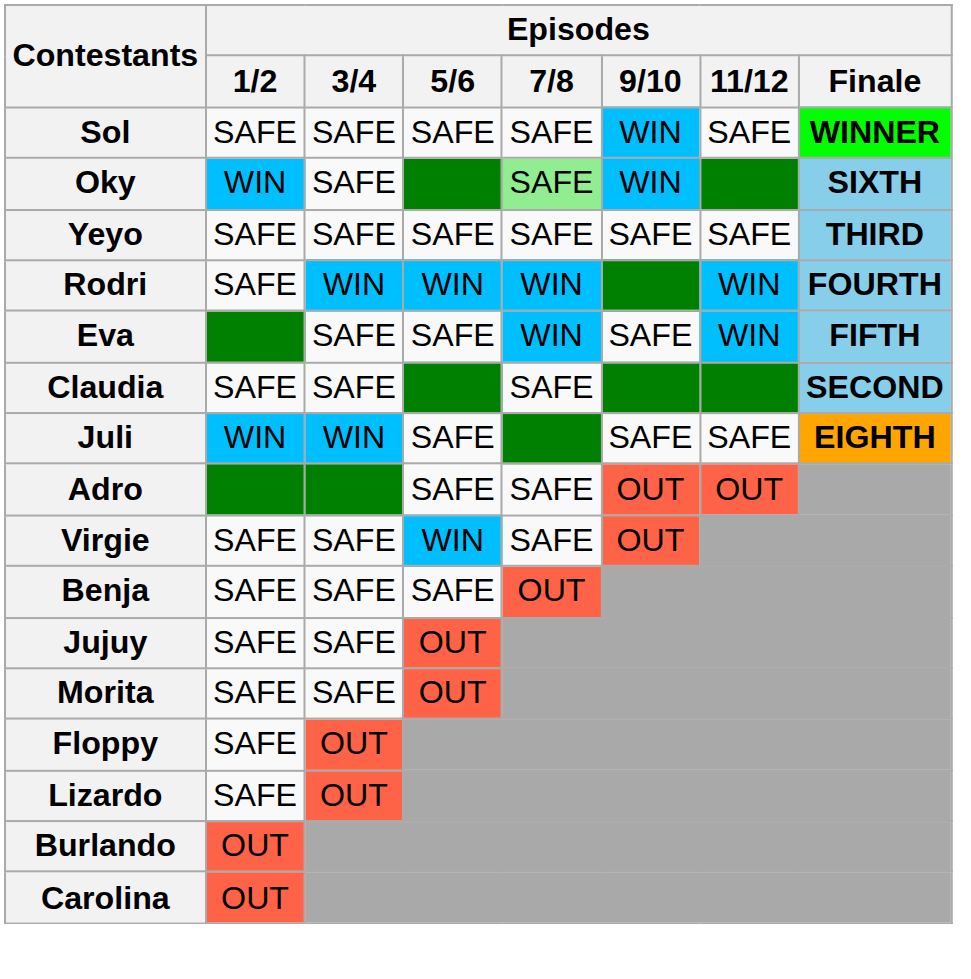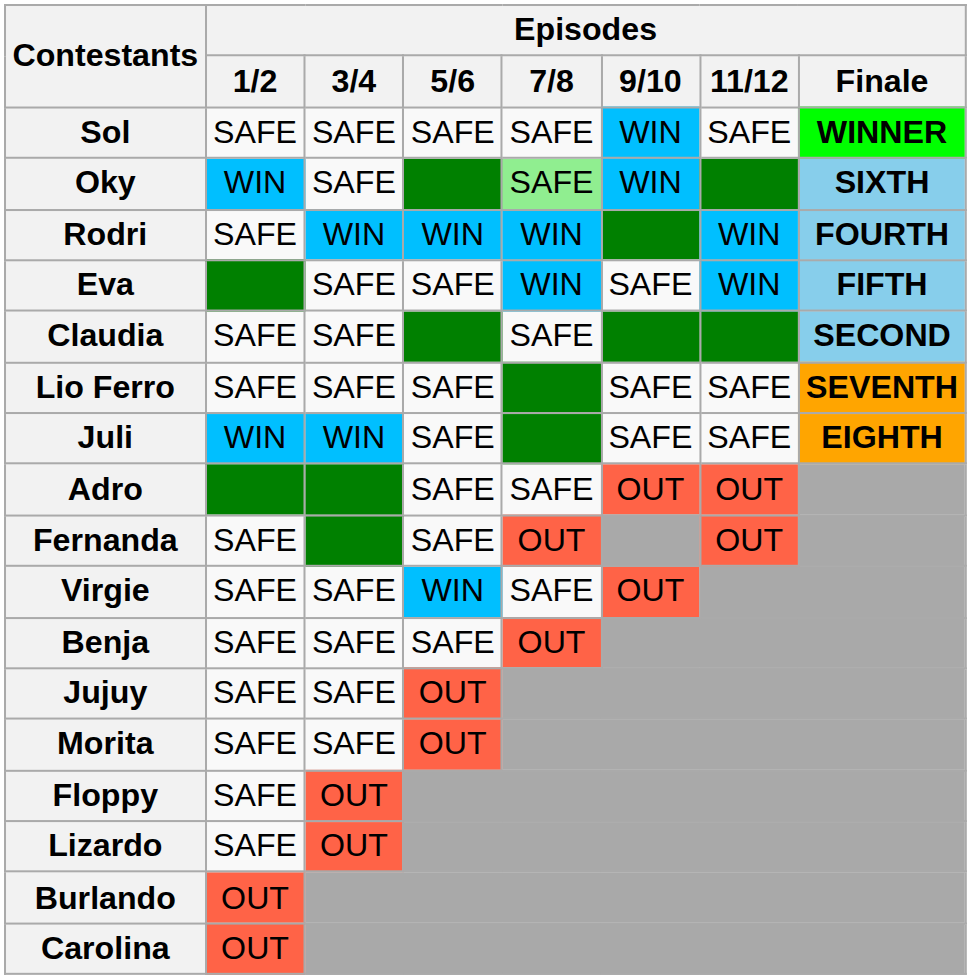 <table class="wikitable unsortable" style="text-align:center; font-size:100%;">
 <tr>
 <th scope="col" rowspan=2>Contestants</th>
 <th colspan="7" scope="col">Episodes</th>
 </tr>
 <tr>
 <th>1/2</th>
 <th>3/4</th>
 <th>5/6</th>
 <th>7/8</th>
 <th>9/10</th>
 <th>11/12</th>
 <th>Finale</th>
 </tr>
 <tr>
 <th>Sol</th>
 <td>SAFE</td>
 <td>SAFE</td>
 <td>SAFE</td>
 <td>SAFE</td>
 <td style="background:deepskyblue">WIN</td>
 <td>SAFE</td>
 <td style="background:lime"><strong>WINNER</strong></td>
 </tr>
 <tr>
 <th>Oky</th>
 <td style="background:deepskyblue">WIN</td>
 <td>SAFE</td>
 <td style="background:green"></td>
 <td style="background: lightgreen;">SAFE</td>
 <td style="background:deepskyblue">WIN</td>
 <td style="background:green"></td>
 <td style="background:skyblue"><strong>SIXTH</strong></td>
 </tr>
 <tr>
-<th>Yeyo</th>
-<td>SAFE</td>
-<td>SAFE</td>
-<td>SAFE</td>
-<td>SAFE</td>
-<td>SAFE</td>
-<td>SAFE</td>
-<td style="background:skyblue"><strong>THIRD</strong></td>
-</tr>
-<tr>
 <th>Rodri</th>
 <td>SAFE</td>
 <td style="background:deepskyblue">WIN</td>
 <td style="background:deepskyblue">WIN</td>
 <td style="background:deepskyblue">WIN</td>
 <td style="background:green"></td>
 <td style="background:deepskyblue">WIN</td>
 <td style="background:skyblue"><strong>FOURTH</strong></td>
 </tr>
 <tr>
 <th>Eva</th>
 <td style="background:green"></td>
 <td>SAFE</td>
 <td>SAFE</td>
 <td style="background:deepskyblue">WIN</td>
 <td>SAFE</td>
 <td style="background:deepskyblue">WIN</td>
 <td style="background:skyblue"><strong>FIFTH</strong></td>
 </tr>
 <tr>
 <th>Claudia</th>
 <td>SAFE</td>
 <td>SAFE</td>
 <td style="background:green"></td>
 <td>SAFE</td>
 <td style="background:green"></td>
 <td style="background:green"></td>
 <td style="background:skyblue"><strong>SECOND</strong></td>
 </tr>
 <tr>
+<th>Lio Ferro</th>
+<td>SAFE</td>
+<td>SAFE</td>
+<td>SAFE</td>
+<td style="background:green"></td>
+<td>SAFE</td>
+<td>SAFE</td>
+<td style="background:orange"><strong>SEVENTH</strong></td>
+</tr>
+<tr>
 <th>Juli</th>
 <td style="background:deepskyblue">WIN</td>
 <td style="background:deepskyblue">WIN</td>
 <td>SAFE</td>
 <td style="background:green"></td>
 <td>SAFE</td>
 <td>SAFE</td>
 <td style="background:orange"><strong>EIGHTH</strong></td>
 </tr>
 <tr>
 <th>Adro</th>
 <td style="background:green"></td>
 <td style="background:green"></td>
 <td>SAFE</td>
 <td>SAFE</td>
 <td style="background:tomato">OUT</td>
+<td style="background:tomato">OUT</td>
+<td colspan="1" bgcolor="darkgray"></td>
+</tr>
+<tr>
+<th>Fernanda</th>
+<td>SAFE</td>
+<td style="background:green"></td>
+<td>SAFE</td>
+<td style="background:tomato">OUT</td>
+<td colspan="1" bgcolor="darkgray"></td>
 <td style="background:tomato">OUT</td>
 <td colspan="1" bgcolor="darkgray"></td>
 </tr>
 <tr>
 <th>Virgie</th>
 <td>SAFE</td>
 <td>SAFE</td>
 <td style="background:deepskyblue">WIN</td>
 <td>SAFE</td>
 <td style="background:tomato">OUT</td>
 <td colspan="2" bgcolor="darkgray"></td>
 </tr>
 <tr>
 <th>Benja</th>
 <td>SAFE</td>
 <td>SAFE</td>
 <td>SAFE</td>
 <td style="background:tomato">OUT</td>
 <td colspan="3" bgcolor="darkgray"></td>
 </tr>
 <tr>
 <th>Jujuy</th>
 <td>SAFE</td>
 <td>SAFE</td>
 <td style="background:tomato">OUT</td>
 <td colspan="4" bgcolor="darkgray"></td>
 </tr>
 <tr>
 <th>Morita</th>
 <td>SAFE</td>
 <td>SAFE</td>
 <td style="background:tomato">OUT</td>
 <td colspan="4" bgcolor="darkgray"></td>
 </tr>
 <tr>
 <th>Floppy</th>
 <td>SAFE</td>
 <td style="background:tomato">OUT</td>
 <td colspan="5" bgcolor="darkgray"></td>
 </tr>
 <tr>
 <th>Lizardo</th>
 <td>SAFE</td>
 <td style="background:tomato">OUT</td>
 <td colspan="5" bgcolor="darkgray"></td>
 </tr>
 <tr>
 <th>Burlando</th>
 <td style="background:tomato">OUT</td>
 <td colspan="6" bgcolor="darkgray"></td>
 </tr>
 <tr>
 <th>Carolina</th>
 <td style="background:tomato">OUT</td>
 <td colspan="6" bgcolor="darkgray"></td>
 </tr>
 </table>
